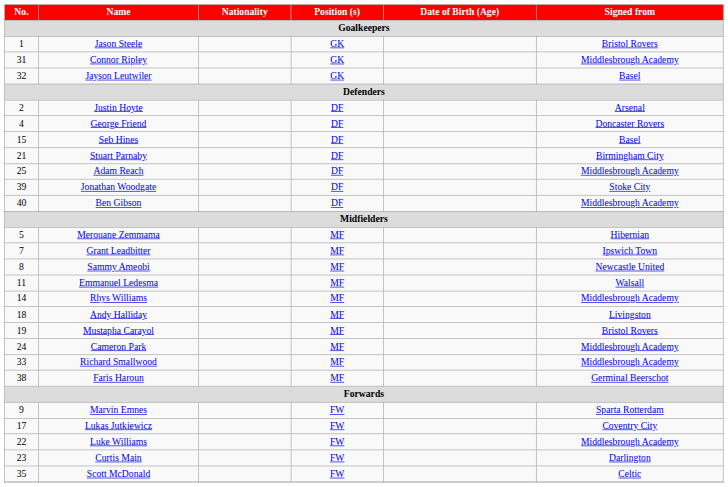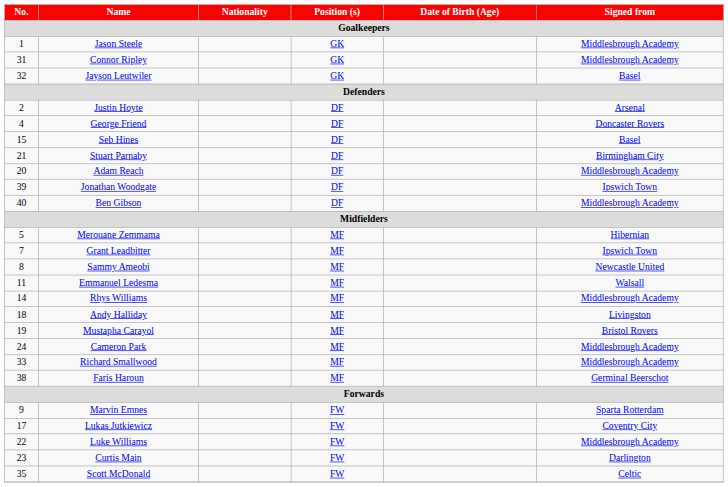 <table class="wikitable" style="text-align:center; font-size:90%; width:85%;">
 <tr>
 <th style="background:#FF0000; color:#FFFFFF; text-align:center;">No.</th>
 <th style="background:#FF0000; color:#FFFFFF; text-align:center;">Name</th>
 <th style="background:#FF0000; color:#FFFFFF; text-align:center;">Nationality</th>
 <th style="background:#FF0000; color:#FFFFFF; text-align:center;">Position (s)</th>
 <th style="background:#FF0000; color:#FFFFFF; text-align:center;">Date of Birth (Age)</th>
 <th style="background:#FF0000; color:#FFFFFF; text-align:center;">Signed from</th>
 </tr>
 <tr>
 <th colspan="6" style="background:#dcdcdc; text-align:center;">Goalkeepers</th>
 </tr>
 <tr>
 <td>1</td>
 <td><a href='#'>Jason Steele</a></td>
 <td></td>
 <td><a href='#'>GK</a></td>
 <td></td>
-<td> <a href='#'>Bristol Rovers</a></td>
+<td> <a href='#'>Middlesbrough Academy</a></td>
 </tr>
 <tr>
 <td>31</td>
 <td><a href='#'>Connor Ripley</a></td>
 <td></td>
 <td><a href='#'>GK</a></td>
 <td></td>
 <td> <a href='#'>Middlesbrough Academy</a></td>
 </tr>
 <tr>
 <td>32</td>
 <td><a href='#'>Jayson Leutwiler</a></td>
 <td></td>
 <td><a href='#'>GK</a></td>
 <td></td>
 <td>  <a href='#'>Basel</a></td>
 </tr>
 <tr>
 <th colspan="6" style="background:#dcdcdc; text-align:center;">Defenders</th>
 </tr>
 <tr>
 <td>2</td>
 <td><a href='#'>Justin Hoyte</a></td>
 <td></td>
 <td><a href='#'>DF</a></td>
 <td></td>
 <td> <a href='#'>Arsenal</a></td>
 </tr>
 <tr>
 <td>4</td>
 <td><a href='#'>George Friend</a></td>
 <td></td>
 <td><a href='#'>DF</a></td>
 <td></td>
 <td> <a href='#'>Doncaster Rovers</a></td>
 </tr>
 <tr>
 <td>15</td>
 <td><a href='#'>Seb Hines</a></td>
 <td></td>
 <td><a href='#'>DF</a></td>
 <td></td>
 <td>  <a href='#'>Basel</a></td>
 </tr>
 <tr>
 <td>21</td>
 <td><a href='#'>Stuart Parnaby</a></td>
 <td></td>
 <td><a href='#'>DF</a></td>
 <td></td>
 <td> <a href='#'>Birmingham City</a></td>
 </tr>
 <tr>
-<td>25</td>
+<td>20</td>
 <td><a href='#'>Adam Reach</a></td>
 <td></td>
 <td><a href='#'>DF</a></td>
 <td></td>
 <td> <a href='#'>Middlesbrough Academy</a></td>
 </tr>
 <tr>
 <td>39</td>
 <td><a href='#'>Jonathan Woodgate</a></td>
 <td></td>
 <td><a href='#'>DF</a></td>
 <td></td>
-<td> <a href='#'>Stoke City</a></td>
+<td> <a href='#'>Ipswich Town</a></td>
 </tr>
 <tr>
 <td>40</td>
 <td><a href='#'>Ben Gibson</a></td>
 <td></td>
 <td><a href='#'>DF</a></td>
 <td></td>
 <td> <a href='#'>Middlesbrough Academy</a></td>
 </tr>
 <tr>
 <th colspan="6" style="background:#dcdcdc; text-align:center;">Midfielders</th>
 </tr>
 <tr>
 <td>5</td>
 <td><a href='#'>Merouane Zemmama</a></td>
 <td></td>
 <td><a href='#'>MF</a></td>
 <td></td>
 <td> <a href='#'>Hibernian</a></td>
 </tr>
 <tr>
 <td>7</td>
 <td><a href='#'>Grant Leadbitter</a></td>
 <td></td>
 <td><a href='#'>MF</a></td>
 <td></td>
 <td> <a href='#'>Ipswich Town</a></td>
 </tr>
 <tr>
 <td>8</td>
 <td><a href='#'>Sammy Ameobi</a></td>
 <td></td>
 <td><a href='#'>MF</a></td>
 <td></td>
 <td> <a href='#'>Newcastle United</a></td>
 </tr>
 <tr>
 <td>11</td>
 <td><a href='#'>Emmanuel Ledesma</a></td>
 <td></td>
 <td><a href='#'>MF</a></td>
 <td></td>
 <td> <a href='#'>Walsall</a></td>
 </tr>
 <tr>
 <td>14</td>
 <td><a href='#'>Rhys Williams</a></td>
 <td></td>
 <td><a href='#'>MF</a></td>
 <td></td>
 <td> <a href='#'>Middlesbrough Academy</a></td>
 </tr>
 <tr>
 <td>18</td>
 <td><a href='#'>Andy Halliday</a></td>
 <td></td>
 <td><a href='#'>MF</a></td>
 <td></td>
 <td> <a href='#'>Livingston</a></td>
 </tr>
 <tr>
 <td>19</td>
 <td><a href='#'>Mustapha Carayol</a></td>
 <td></td>
 <td><a href='#'>MF</a></td>
 <td></td>
 <td> <a href='#'>Bristol Rovers</a></td>
 </tr>
 <tr>
 <td>24</td>
 <td><a href='#'>Cameron Park</a></td>
 <td></td>
 <td><a href='#'>MF</a></td>
 <td></td>
 <td> <a href='#'>Middlesbrough Academy</a></td>
 </tr>
 <tr>
 <td>33</td>
 <td><a href='#'>Richard Smallwood</a></td>
 <td></td>
 <td><a href='#'>MF</a></td>
 <td></td>
 <td> <a href='#'>Middlesbrough Academy</a></td>
 </tr>
 <tr>
 <td>38</td>
 <td><a href='#'>Faris Haroun</a></td>
 <td></td>
 <td><a href='#'>MF</a></td>
 <td></td>
 <td> <a href='#'>Germinal Beerschot</a></td>
 </tr>
 <tr>
 <th colspan="6" style="background:#dcdcdc; text-align:center;">Forwards</th>
 </tr>
 <tr>
 <td>9</td>
 <td><a href='#'>Marvin Emnes</a></td>
 <td></td>
 <td><a href='#'>FW</a></td>
 <td></td>
 <td> <a href='#'>Sparta Rotterdam</a></td>
 </tr>
 <tr>
 <td>17</td>
 <td><a href='#'>Lukas Jutkiewicz</a></td>
 <td></td>
 <td><a href='#'>FW</a></td>
 <td></td>
 <td> <a href='#'>Coventry City</a></td>
 </tr>
 <tr>
 <td>22</td>
 <td><a href='#'>Luke Williams</a></td>
 <td></td>
 <td><a href='#'>FW</a></td>
 <td></td>
 <td> <a href='#'>Middlesbrough Academy</a></td>
 </tr>
 <tr>
 <td>23</td>
 <td><a href='#'>Curtis Main</a></td>
 <td></td>
 <td><a href='#'>FW</a></td>
 <td></td>
 <td> <a href='#'>Darlington</a></td>
 </tr>
 <tr>
 <td>35</td>
 <td><a href='#'>Scott McDonald</a></td>
 <td></td>
 <td><a href='#'>FW</a></td>
 <td></td>
 <td> <a href='#'>Celtic</a></td>
 </tr>
 <tr>
 </tr>
 </table>
